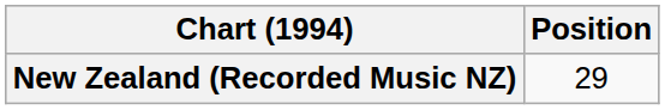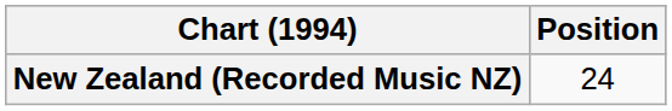 <table class="wikitable plainrowheaders">
 <tr>
 <th>Chart (1994)</th>
 <th>Position</th>
 </tr>
 <tr>
 <th scope="row">New Zealand (Recorded Music NZ)</th>
-<td align="center">29</td>
+<td align="center">24</td>
 </tr>
 </table>
